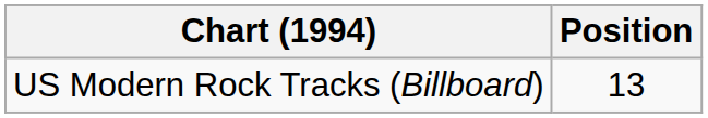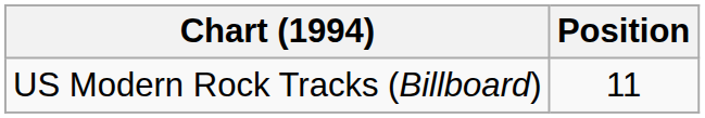 <table class="wikitable">
 <tr>
 <th>Chart (1994)</th>
 <th>Position</th>
 </tr>
 <tr>
 <td>US Modern Rock Tracks (<em>Billboard</em>)</td>
-<td align="center">13</td>
+<td align="center">11</td>
 </tr>
 </table>
